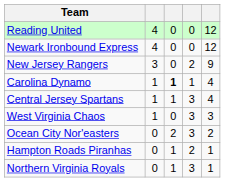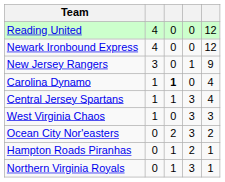 <table class="wikitable" style="text-align: center">
 <tr>
 <th style="width:200px;">Team</th>
 <th style="width:20px;"></th>
 <th style="width:20px;"></th>
 <th style="width:20px;"></th>
 <th style="width:20px;"></th>
 </tr>
 <tr style="background:#cfc;">
 <td align="left"><a href='#'>Reading United</a></td>
 <td>4</td>
 <td>0</td>
 <td>0</td>
 <td>12</td>
 </tr>
 <tr>
 <td align="left"><a href='#'>Newark Ironbound Express</a></td>
 <td>4</td>
 <td>0</td>
 <td>0</td>
 <td>12</td>
 </tr>
 <tr>
 <td align="left"><a href='#'>New Jersey Rangers</a></td>
 <td>3</td>
 <td>0</td>
-<td>2</td>
+<td>1</td>
 <td>9</td>
 </tr>
 <tr>
 <td align="left"><a href='#'>Carolina Dynamo</a></td>
 <td>1</td>
 <td><strong>1</strong></td>
-<td>1</td>
+<td>0</td>
 <td>4</td>
 </tr>
 <tr>
 <td align="left"><a href='#'>Central Jersey Spartans</a></td>
 <td>1</td>
 <td>1</td>
 <td>3</td>
 <td>4</td>
 </tr>
 <tr>
 <td align="left"><a href='#'>West Virginia Chaos</a></td>
 <td>1</td>
 <td>0</td>
 <td>3</td>
 <td>3</td>
 </tr>
 <tr>
 <td align="left"><a href='#'>Ocean City Nor'easters</a></td>
 <td>0</td>
 <td>2</td>
 <td>3</td>
 <td>2</td>
 </tr>
 <tr>
 <td align="left"><a href='#'>Hampton Roads Piranhas</a></td>
 <td>0</td>
 <td>1</td>
 <td>2</td>
 <td>1</td>
 </tr>
 <tr>
 <td align="left"><a href='#'>Northern Virginia Royals</a></td>
 <td>0</td>
 <td>1</td>
 <td>3</td>
 <td>1</td>
 </tr>
 </table>
